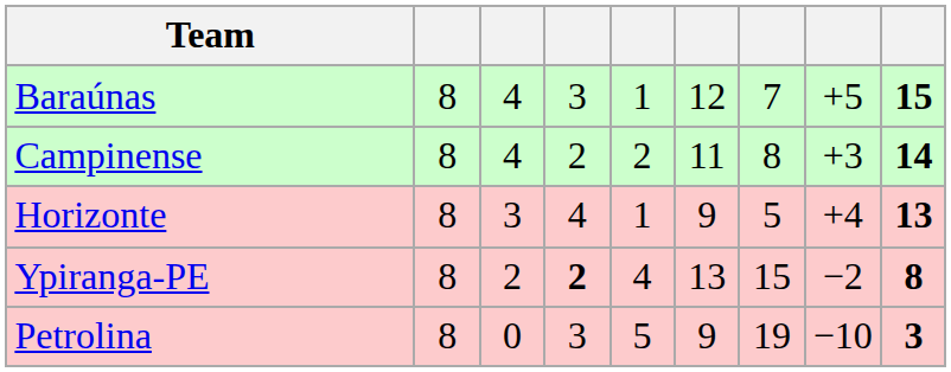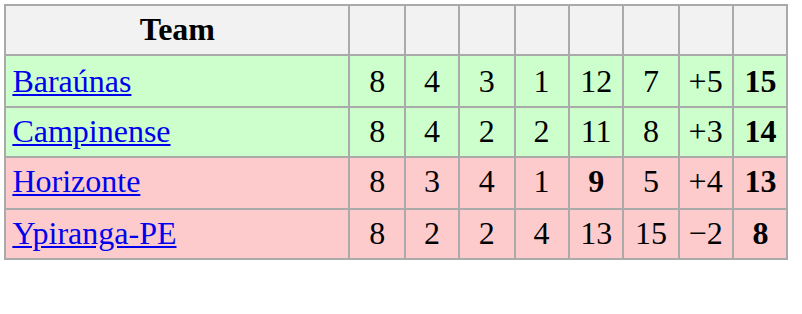 <table class="wikitable" style="text-align: center;">
 <tr>
 <th width=165>Team</th>
 <th width=20></th>
 <th width=20></th>
 <th width=20></th>
 <th width=20></th>
 <th width=20></th>
 <th width=20></th>
 <th width=20></th>
 <th width=20></th>
 </tr>
 <tr bgcolor=#ccffcc>
 <td align=left> <a href='#'>Baraúnas</a></td>
 <td>8</td>
 <td>4</td>
 <td>3</td>
 <td>1</td>
 <td>12</td>
 <td>7</td>
 <td>+5</td>
 <td><strong>15</strong></td>
 </tr>
 <tr bgcolor=#ccffcc>
 <td align=left> <a href='#'>Campinense</a></td>
 <td>8</td>
 <td>4</td>
 <td>2</td>
 <td>2</td>
 <td>11</td>
 <td>8</td>
 <td>+3</td>
 <td><strong>14 </strong></td>
 </tr>
 <tr bgcolor=#FDCBCC>
 <td align=left> <a href='#'>Horizonte</a></td>
 <td>8</td>
 <td>3</td>
 <td>4</td>
 <td>1</td>
-<td>9</td>
+<td><strong>9</strong></td>
 <td>5</td>
 <td>+4</td>
 <td><strong>13</strong></td>
 </tr>
 <tr bgcolor=#FDCBCC>
 <td align=left> <a href='#'>Ypiranga-PE</a></td>
 <td>8</td>
 <td>2</td>
-<td><strong>2</strong></td>
+<td>2</td>
 <td>4</td>
 <td>13</td>
 <td>15</td>
 <td>−2</td>
 <td><strong>8 </strong></td>
 </tr>
-<tr bgcolor=#FDCBCC>
-<td align=left> <a href='#'>Petrolina</a></td>
-<td>8</td>
-<td>0</td>
-<td>3</td>
-<td>5</td>
-<td>9</td>
-<td>19</td>
-<td>−10</td>
-<td><strong>3 </strong></td>
-</tr>
 </table>
